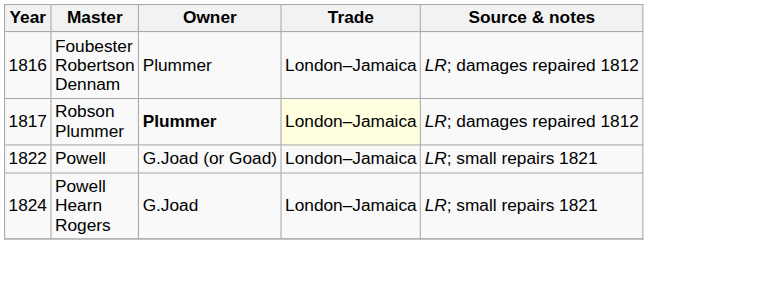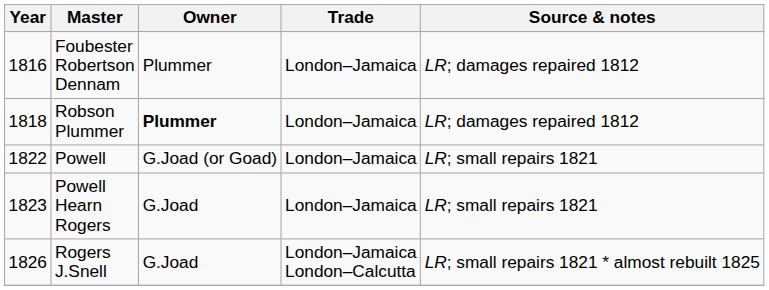 <table class=" wikitable">
 <tr>
 <th>Year</th>
 <th>Master</th>
 <th>Owner</th>
 <th>Trade</th>
 <th>Source & notes</th>
 </tr>
 <tr>
 <td>1816</td>
 <td>Foubester<br>Robertson<br>Dennam</td>
 <td>Plummer</td>
 <td>London–Jamaica</td>
 <td><em>LR</em>; damages repaired 1812</td>
 </tr>
 <tr>
-<td>1817</td>
+<td>1818</td>
 <td>Robson<br>Plummer</td>
 <td><strong>Plummer</strong></td>
-<td style="background: lightyellow;">London–Jamaica</td>
+<td>London–Jamaica</td>
 <td><em>LR</em>; damages repaired 1812</td>
 </tr>
 <tr>
 <td>1822</td>
 <td>Powell</td>
 <td>G.Joad (or Goad)</td>
 <td>London–Jamaica</td>
 <td><em>LR</em>; small repairs 1821</td>
 </tr>
 <tr>
-<td>1824</td>
+<td>1823</td>
 <td>Powell<br>Hearn<br>Rogers</td>
 <td>G.Joad</td>
 <td>London–Jamaica</td>
 <td><em>LR</em>; small repairs 1821</td>
 </tr>
 <tr>
+<td>1826</td>
+<td>Rogers<br>J.Snell</td>
+<td>G.Joad</td>
+<td>London–Jamaica<br>London–Calcutta</td>
+<td><em>LR</em>; small repairs 1821 * almost rebuilt 1825</td>
+</tr>
+<tr>
 </tr>
 </table>
